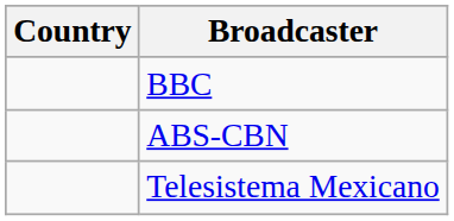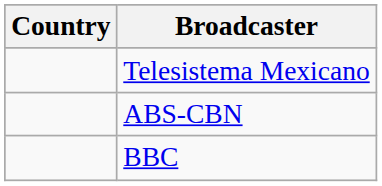 <table class="wikitable">
 <tr>
 <th align=center>Country</th>
 <th align=center>Broadcaster</th>
 </tr>
 <tr>
 <td></td>
-<td><a href='#'>BBC</a></td>
+<td><a href='#'>Telesistema Mexicano</a></td>
 </tr>
 <tr>
 <td></td>
 <td><a href='#'>ABS-CBN</a></td>
 </tr>
 <tr>
 <td></td>
-<td><a href='#'>Telesistema Mexicano</a></td>
+<td><a href='#'>BBC</a></td>
 </tr>
 </table>
